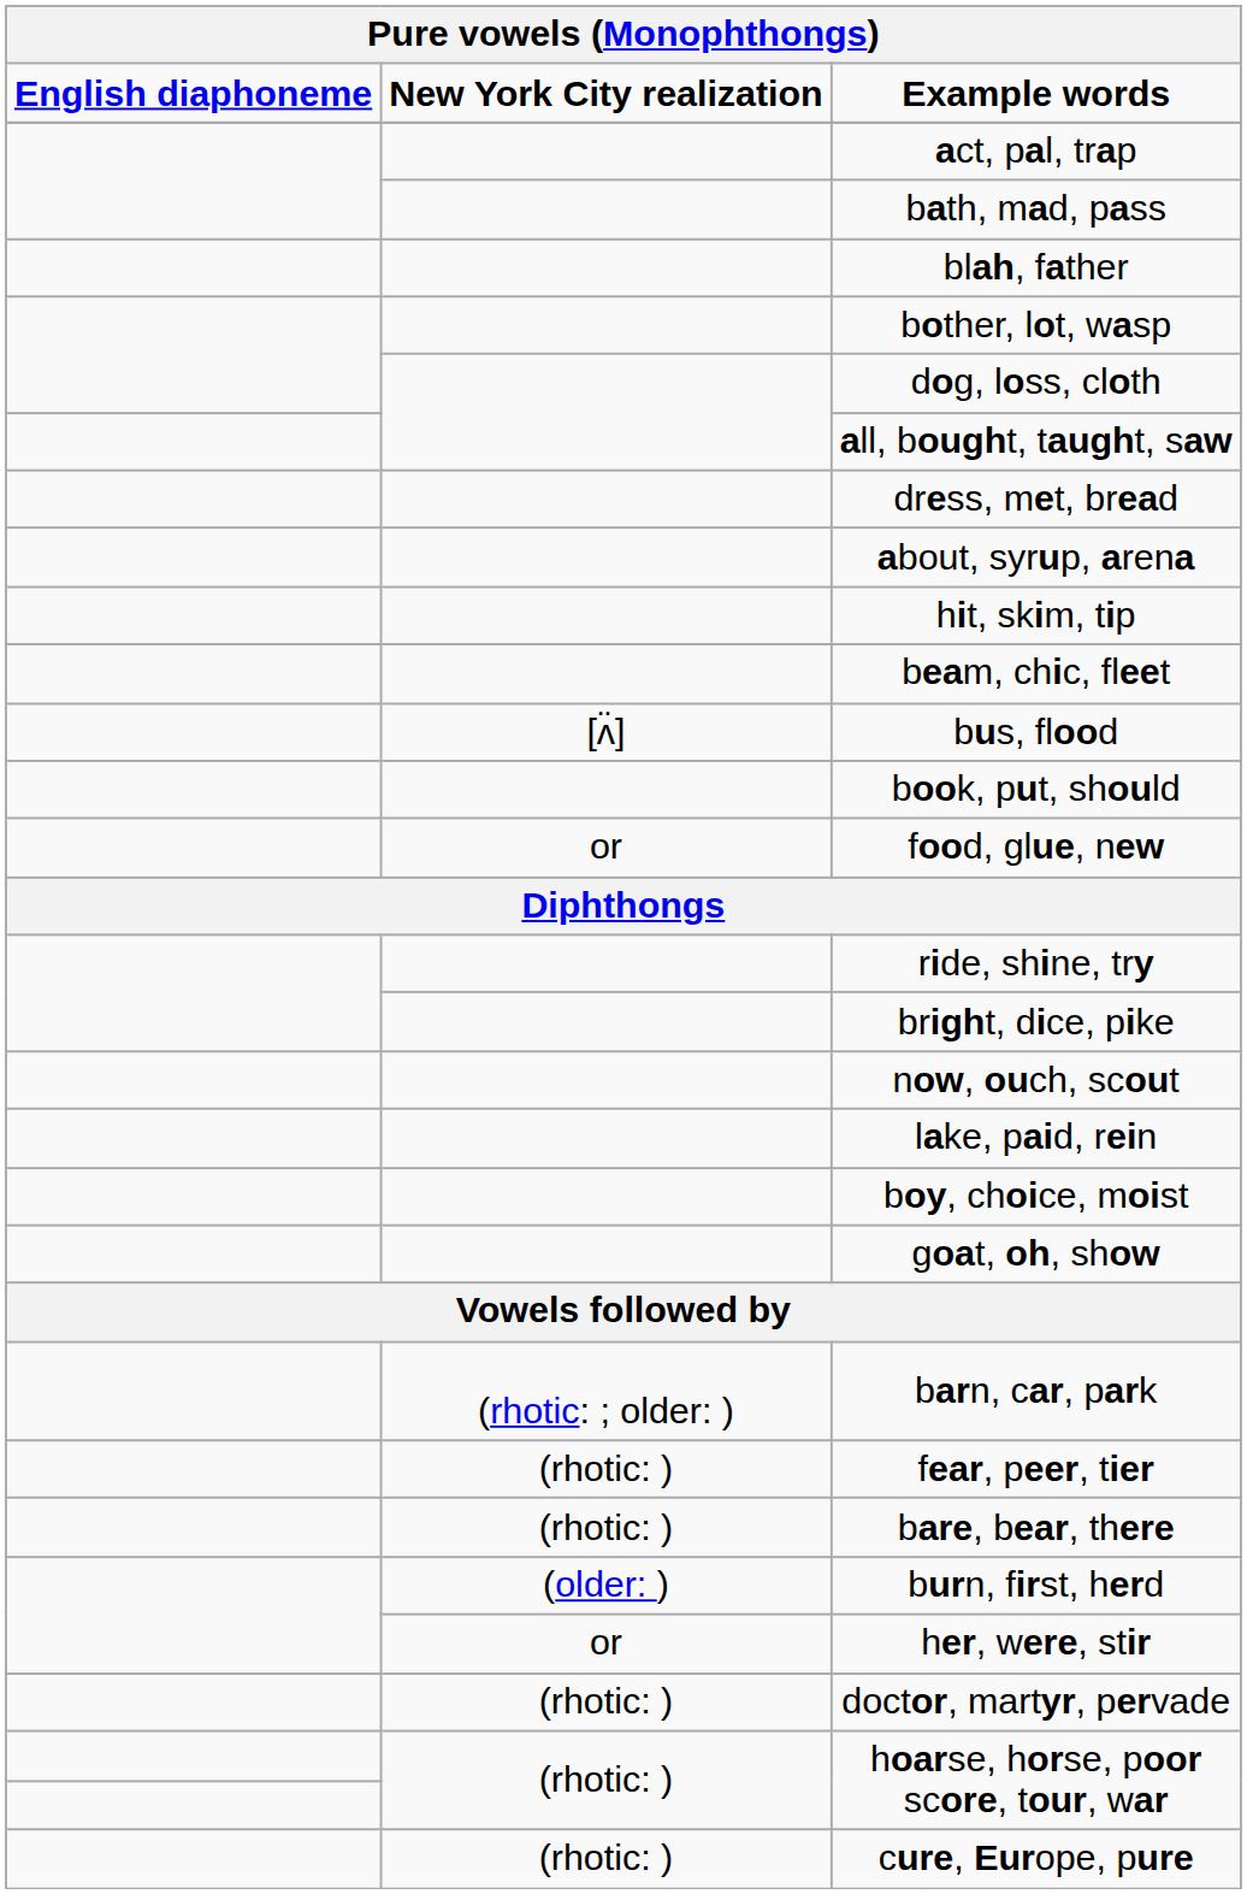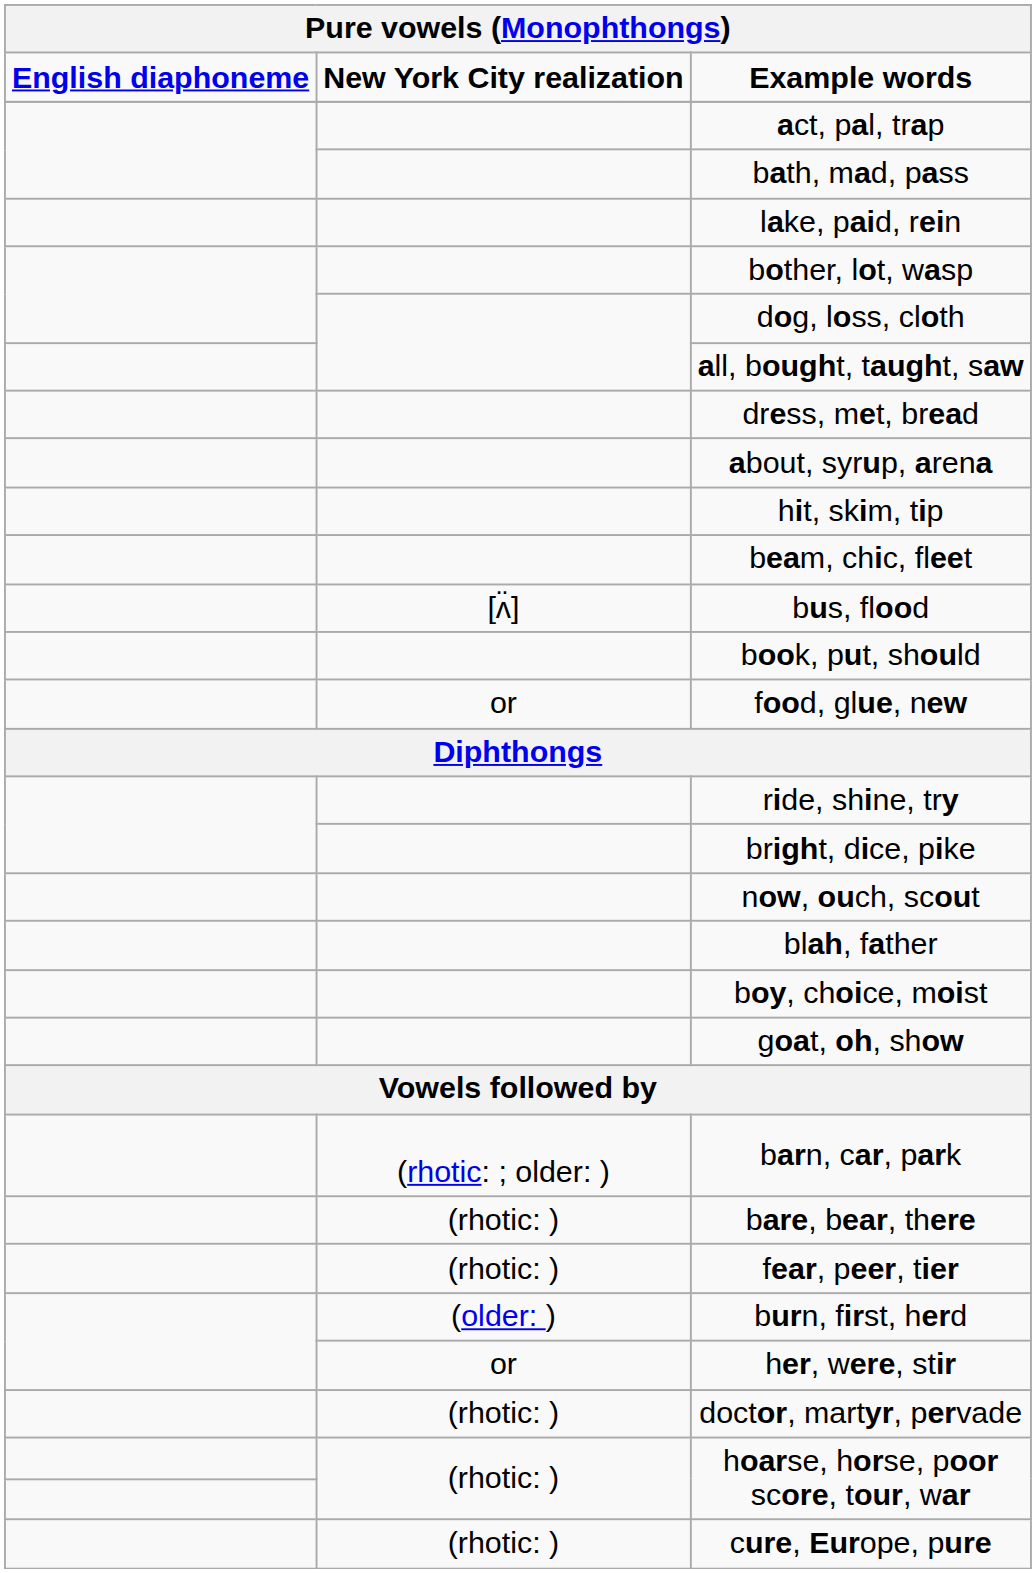 <table class="wikitable" style="text-align:center">
 <tr>
 <th colspan="3"><strong>Pure vowels (<a href='#'>Monophthongs</a>)</strong></th>
 </tr>
 <tr>
 <td><strong><a href='#'>English diaphoneme</a></strong></td>
 <td><strong>New York City realization</strong></td>
 <td><strong>Example words</strong></td>
 </tr>
 <tr>
 </tr>
 <tr>
 <td rowspan="2"></td>
 <td> </td>
 <td><strong>a</strong>ct, p<strong>a</strong>l, tr<strong>a</strong>p</td>
 </tr>
 <tr>
 <td> </td>
 <td>b<strong>a</strong>th, m<strong>a</strong>d, p<strong>a</strong>ss</td>
 </tr>
 <tr>
 <td></td>
-<td rowspan="1"> </td>
-<td>bl<strong>ah</strong>, f<strong>a</strong>ther</td>
+<td> </td>
+<td>l<strong>a</strong>ke, p<strong>ai</strong>d, r<strong>ei</strong>n</td>
 </tr>
 <tr>
 <td rowspan="2"></td>
 <td rowspan="1"> </td>
 <td>b<strong>o</strong>ther, l<strong>o</strong>t, w<strong>a</strong>sp</td>
 </tr>
 <tr>
 <td rowspan="2"></td>
 <td>d<strong>o</strong>g, l<strong>o</strong>ss, cl<strong>o</strong>th</td>
 </tr>
 <tr>
 <td></td>
 <td><strong>a</strong>ll, b<strong>ough</strong>t, t<strong>augh</strong>t, s<strong>aw</strong></td>
 </tr>
 <tr>
 <td></td>
 <td></td>
 <td>dr<strong>e</strong>ss, m<strong>e</strong>t, br<strong>ea</strong>d</td>
 </tr>
 <tr>
 <td></td>
 <td></td>
 <td><strong>a</strong>bout, syr<strong>u</strong>p, <strong>a</strong>ren<strong>a</strong></td>
 </tr>
 <tr>
 <td></td>
 <td></td>
 <td>h<strong>i</strong>t, sk<strong>i</strong>m, t<strong>i</strong>p</td>
 </tr>
 <tr>
 <td></td>
 <td></td>
 <td>b<strong>ea</strong>m, ch<strong>i</strong>c, fl<strong>ee</strong>t</td>
 </tr>
 <tr>
 <td></td>
 <td>[ʌ̈]</td>
 <td>b<strong>u</strong>s, fl<strong>oo</strong>d</td>
 </tr>
 <tr>
 <td></td>
 <td></td>
 <td>b<strong>oo</strong>k, p<strong>u</strong>t, sh<strong>ou</strong>ld</td>
 </tr>
 <tr>
 <td></td>
 <td> or </td>
 <td>f<strong>oo</strong>d, gl<strong>ue</strong>, n<strong>ew</strong></td>
 </tr>
 <tr>
 <th colspan="3"><a href='#'>Diphthongs</a></th>
 </tr>
 <tr>
 <td rowspan="2"></td>
 <td> </td>
 <td>r<strong>i</strong>de, sh<strong>i</strong>ne, tr<strong>y</strong></td>
 </tr>
 <tr>
 <td> </td>
 <td>br<strong>igh</strong>t, d<strong>i</strong>ce, p<strong>i</strong>ke</td>
 </tr>
 <tr>
 <td></td>
 <td></td>
 <td>n<strong>ow</strong>, <strong>ou</strong>ch, sc<strong>ou</strong>t</td>
 </tr>
 <tr>
 <td></td>
-<td> </td>
-<td>l<strong>a</strong>ke, p<strong>ai</strong>d, r<strong>ei</strong>n</td>
+<td rowspan="1"> </td>
+<td>bl<strong>ah</strong>, f<strong>a</strong>ther</td>
 </tr>
 <tr>
 <td></td>
 <td> </td>
 <td>b<strong>oy</strong>, ch<strong>oi</strong>ce, m<strong>oi</strong>st</td>
 </tr>
 <tr>
 <td></td>
 <td></td>
 <td>g<strong>oa</strong>t, <strong>oh</strong>, sh<strong>ow</strong></td>
 </tr>
 <tr>
 <th colspan="3">Vowels followed by </th>
 </tr>
 <tr>
 <td></td>
 <td>  <br>(<a href='#'>rhotic</a>: ; older: )</td>
 <td>b<strong>ar</strong>n, c<strong>ar</strong>, p<strong>ar</strong>k</td>
 </tr>
 <tr>
 <td></td>
 <td> (rhotic: )</td>
-<td>f<strong>ear</strong>, p<strong>eer</strong>, t<strong>ier</strong></td>
+<td>b<strong>are</strong>, b<strong>ear</strong>, th<strong>ere</strong></td>
 </tr>
 <tr>
 <td></td>
 <td> (rhotic: )</td>
-<td>b<strong>are</strong>, b<strong>ear</strong>, th<strong>ere</strong></td>
+<td>f<strong>ear</strong>, p<strong>eer</strong>, t<strong>ier</strong></td>
 </tr>
 <tr>
 <td rowspan="2"></td>
 <td> (<a href='#'>older: </a>)</td>
 <td>b<strong>ur</strong>n, f<strong>ir</strong>st, h<strong>er</strong>d</td>
 </tr>
 <tr>
 <td> or </td>
 <td>h<strong>er</strong>, w<strong>ere</strong>, st<strong>ir</strong></td>
 </tr>
 <tr>
 <td></td>
 <td> (rhotic: )</td>
 <td>doct<strong>or</strong>, mart<strong>yr</strong>, p<strong>er</strong>vade</td>
 </tr>
 <tr>
 <td></td>
 <td rowspan="2"> (rhotic: )</td>
 <td rowspan="2">h<strong>oar</strong>se, h<strong>or</strong>se, p<strong>oor</strong> <br> sc<strong>ore</strong>, t<strong>our</strong>, w<strong>ar</strong></td>
 </tr>
 <tr>
 <td></td>
 </tr>
 <tr>
 <td></td>
 <td> (rhotic: )</td>
 <td>c<strong>ure</strong>, <strong>Eur</strong>ope, p<strong>ure</strong></td>
 </tr>
 </table>
